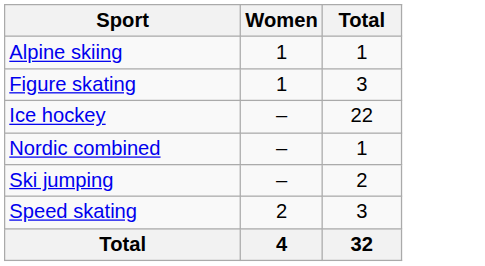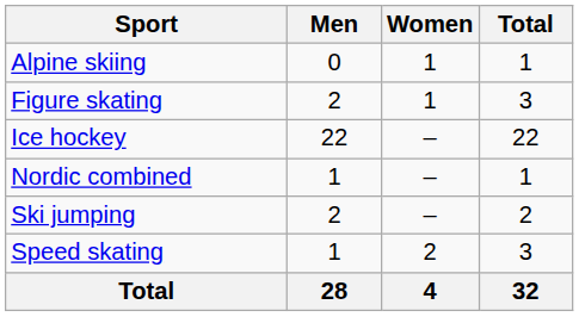 <table class="wikitable sortable" style="text-align:center;">
 <tr>
 <th width=180>Sport</th>
+<th width=55>Men</th>
 <th width=55>Women</th>
 <th width=55>Total</th>
 </tr>
 <tr>
 <td align=left><a href='#'>Alpine skiing</a></td>
+<td>0</td>
 <td>1</td>
 <td>1</td>
 </tr>
 <tr>
 <td align=left><a href='#'>Figure skating</a></td>
+<td>2</td>
 <td>1</td>
 <td>3</td>
 </tr>
 <tr>
 <td align=left><a href='#'>Ice hockey</a></td>
+<td>22</td>
 <td>–</td>
 <td>22</td>
 </tr>
 <tr>
 <td align=left><a href='#'>Nordic combined</a></td>
+<td>1</td>
 <td>–</td>
 <td>1</td>
 </tr>
 <tr>
 <td align=left><a href='#'>Ski jumping</a></td>
+<td>2</td>
 <td>–</td>
 <td>2</td>
 </tr>
 <tr>
 <td align=left><a href='#'>Speed skating</a></td>
+<td>1</td>
 <td>2</td>
 <td>3</td>
 </tr>
 <tr>
 <th>Total</th>
+<th>28</th>
 <th>4</th>
 <th>32</th>
 </tr>
 </table>
